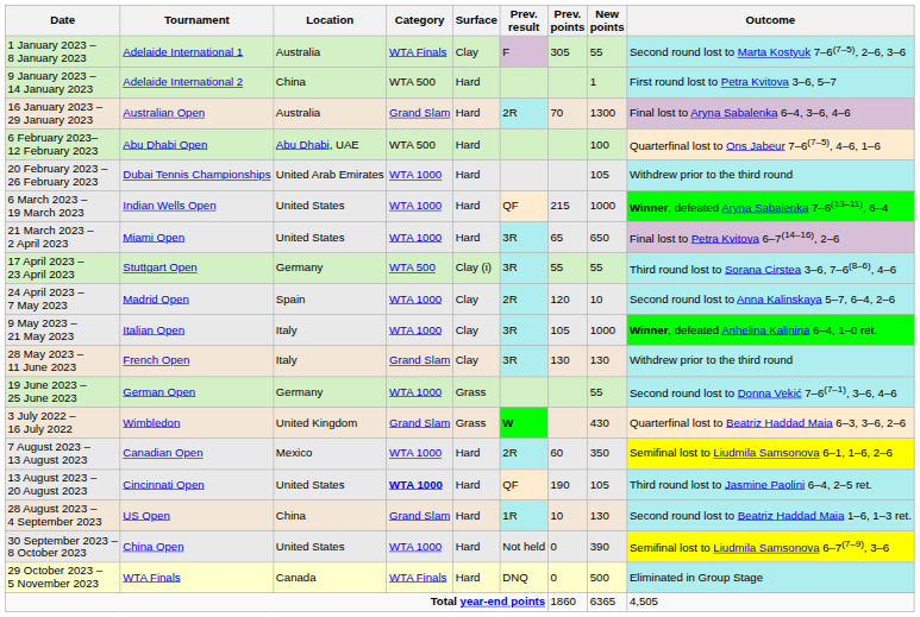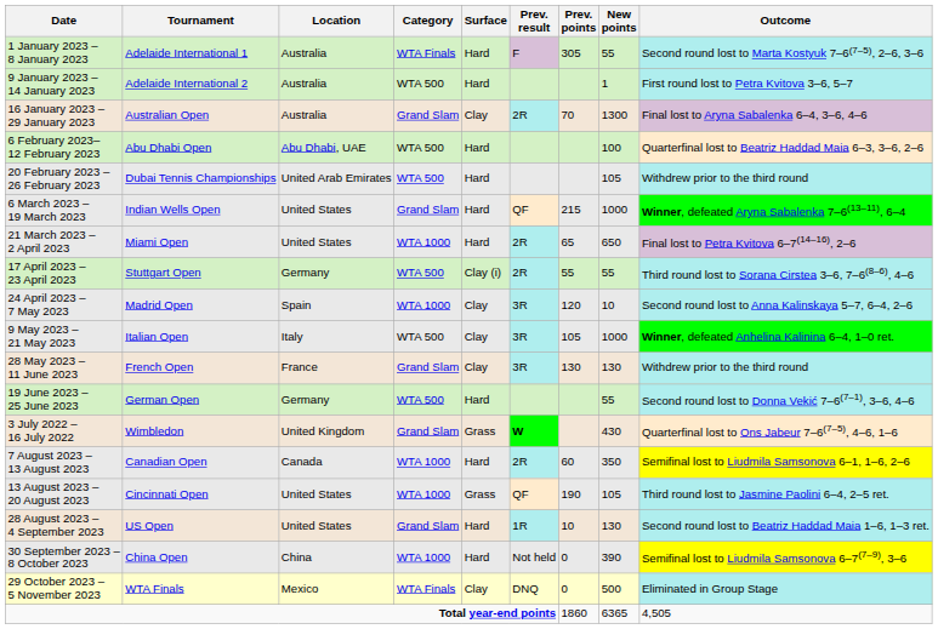 <table class="wikitable">
 <tr>
 <th>Date</th>
 <th>Tournament</th>
 <th>Location</th>
 <th>Category</th>
 <th>Surface</th>
 <th>Prev.<br>result</th>
 <th>Prev.<br>points</th>
 <th>New<br>points</th>
 <th>Outcome</th>
 </tr>
 <tr style="background:#d4f1c5">
 <td>1 January 2023 –<br>8 January 2023</td>
 <td><a href='#'>Adelaide International 1</a></td>
 <td>Australia</td>
 <td><a href='#'>WTA Finals</a></td>
-<td>Clay</td>
+<td>Hard</td>
 <td bgcolor=thistle>F</td>
 <td>305</td>
 <td>55</td>
 <td bgcolor=afeeee>Second round lost to  <a href='#'>Marta Kostyuk</a> 7–6<sup>(7–5)</sup>, 2–6, 3–6</td>
 </tr>
 <tr style="background:#d4f1c5">
 <td>9 January 2023 –<br>14 January 2023</td>
 <td><a href='#'>Adelaide International 2</a></td>
-<td>China</td>
+<td>Australia</td>
 <td>WTA 500</td>
 <td>Hard</td>
 <td></td>
 <td></td>
 <td>1</td>
 <td bgcolor=afeeee>First round lost to  <a href='#'>Petra Kvitova</a> 3–6, 5–7</td>
 </tr>
 <tr style="background:#f3e6d7">
 <td>16 January 2023 –<br>29 January 2023</td>
 <td><a href='#'>Australian Open</a></td>
 <td>Australia</td>
 <td><a href='#'>Grand Slam</a></td>
-<td>Hard</td>
+<td>Clay</td>
 <td bgcolor=afeeee>2R</td>
 <td>70</td>
 <td>1300</td>
 <td bgcolor=thistle>Final lost to  <a href='#'>Aryna Sabalenka</a> 6–4, 3–6, 4–6</td>
 </tr>
 <tr style="background:#D4F1C5;">
 <td>6 February 2023–<br>12 February 2023</td>
 <td><a href='#'>Abu Dhabi Open</a></td>
 <td><a href='#'>Abu Dhabi</a>, UAE</td>
 <td>WTA 500</td>
 <td>Hard</td>
 <td></td>
 <td></td>
 <td>100</td>
-<td bgcolor=ffebcd>Quarterfinal lost to  <a href='#'>Ons Jabeur</a> 7–6<sup>(7–5)</sup>, 4–6, 1–6</td>
+<td bgcolor=ffebcd>Quarterfinal lost to  <a href='#'>Beatriz Haddad Maia</a> 6–3, 3–6, 2–6</td>
 </tr>
 <tr style="background:#e9e9e9">
 <td>20 February 2023 –<br>26 February 2023</td>
 <td><a href='#'>Dubai Tennis Championships</a></td>
 <td>United Arab Emirates</td>
-<td><a href='#'>WTA 1000</a></td>
+<td><a href='#'>WTA 500</a></td>
 <td>Hard</td>
 <td></td>
 <td></td>
 <td>105</td>
 <td bgcolor=afeeee>Withdrew prior to the third round</td>
 </tr>
 <tr style="background:#e9e9e9">
 <td>6 March 2023 –<br>19 March 2023</td>
 <td><a href='#'>Indian Wells Open</a></td>
 <td>United States</td>
-<td><a href='#'>WTA 1000</a></td>
+<td><a href='#'>Grand Slam</a></td>
 <td>Hard</td>
 <td bgcolor=ffebcd>QF</td>
 <td>215</td>
 <td>1000</td>
 <td bgcolor=lime><strong>Winner</strong>, defeated  <a href='#'>Aryna Sabalenka</a> 7–6<sup>(13–11)</sup>, 6–4</td>
 </tr>
 <tr style="background:#e9e9e9">
 <td>21 March 2023 –<br>2 April 2023</td>
 <td><a href='#'>Miami Open</a></td>
 <td>United States</td>
 <td><a href='#'>WTA 1000</a></td>
 <td>Hard</td>
-<td bgcolor=afeeee>3R</td>
+<td bgcolor=afeeee>2R</td>
 <td>65</td>
 <td>650</td>
 <td bgcolor=thistle>Final lost to  <a href='#'>Petra Kvitova</a> 6–7<sup>(14–16)</sup>, 2–6</td>
 </tr>
 <tr style="background:#d4f1c5">
 <td>17 April 2023 –<br>23 April 2023</td>
 <td><a href='#'>Stuttgart Open</a></td>
 <td>Germany</td>
 <td><a href='#'>WTA 500</a></td>
 <td>Clay (i)</td>
-<td bgcolor=afeeee>3R</td>
+<td bgcolor=afeeee>2R</td>
 <td>55</td>
 <td>55</td>
 <td bgcolor=afeeee>Third round lost to  <a href='#'>Sorana Cirstea</a> 3–6, 7–6<sup>(8–6)</sup>, 4–6</td>
 </tr>
 <tr style="background:#e9e9e9">
 <td>24 April 2023 –<br>7 May 2023</td>
 <td><a href='#'>Madrid Open</a></td>
 <td>Spain</td>
 <td><a href='#'>WTA 1000</a></td>
 <td>Clay</td>
-<td bgcolor=afeeee>2R</td>
+<td bgcolor=afeeee>3R</td>
 <td>120</td>
 <td>10</td>
 <td bgcolor=afeeee>Second round lost to  <a href='#'>Anna Kalinskaya</a> 5–7, 6–4, 2–6</td>
 </tr>
 <tr style="background:#e9e9e9">
 <td>9 May 2023 –<br>21 May 2023</td>
 <td><a href='#'>Italian Open</a></td>
 <td>Italy</td>
-<td><a href='#'>WTA 1000</a></td>
+<td>WTA 500</td>
 <td>Clay</td>
 <td bgcolor=afeeee>3R</td>
 <td>105</td>
 <td>1000</td>
 <td bgcolor=lime><strong>Winner</strong>, defeated  <a href='#'>Anhelina Kalinina</a> 6–4, 1–0 ret.</td>
 </tr>
 <tr style="background:#f3e6d7">
 <td>28 May 2023 –<br>11 June 2023</td>
 <td><a href='#'>French Open</a></td>
-<td>Italy</td>
+<td>France</td>
 <td><a href='#'>Grand Slam</a></td>
 <td>Clay</td>
 <td bgcolor=afeeee>3R</td>
 <td>130</td>
 <td>130</td>
 <td bgcolor=afeeee>Withdrew prior to the third round</td>
 </tr>
 <tr style="background:#d4f1c5">
 <td>19 June 2023 –<br>25 June 2023</td>
 <td><a href='#'>German Open</a></td>
 <td>Germany</td>
-<td><a href='#'>WTA 1000</a></td>
-<td>Grass</td>
+<td><a href='#'>WTA 500</a></td>
+<td>Hard</td>
 <td></td>
 <td></td>
 <td>55</td>
 <td bgcolor=afeeee>Second round lost to  <a href='#'>Donna Vekić</a> 7–6<sup>(7–1)</sup>, 3–6, 4–6</td>
 </tr>
 <tr style="background:#f3e6d7">
 <td>3 July 2022 –<br>16 July 2022</td>
 <td><a href='#'>Wimbledon</a></td>
 <td>United Kingdom</td>
 <td><a href='#'>Grand Slam</a></td>
 <td>Grass</td>
 <td bgcolor=lime><strong>W</strong></td>
 <td></td>
 <td>430</td>
-<td bgcolor=ffebcd>Quarterfinal lost to  <a href='#'>Beatriz Haddad Maia</a> 6–3, 3–6, 2–6</td>
+<td bgcolor=ffebcd>Quarterfinal lost to  <a href='#'>Ons Jabeur</a> 7–6<sup>(7–5)</sup>, 4–6, 1–6</td>
 </tr>
 <tr style="background:#e9e9e9">
 <td>7 August 2023 –<br>13 August 2023</td>
 <td><a href='#'>Canadian Open</a></td>
-<td>Mexico</td>
+<td>Canada</td>
 <td><a href='#'>WTA 1000</a></td>
 <td>Hard</td>
 <td bgcolor=afeeee>2R</td>
 <td>60</td>
 <td>350</td>
 <td bgcolor=yellow>Semifinal lost to  <a href='#'>Liudmila Samsonova</a> 6–1, 1–6, 2–6</td>
 </tr>
 <tr style="background:#e9e9e9">
 <td>13 August 2023 –<br>20 August 2023</td>
 <td><a href='#'>Cincinnati Open</a></td>
 <td>United States</td>
-<td><strong><a href='#'>WTA 1000</a></strong></td>
-<td>Hard</td>
+<td><a href='#'>WTA 1000</a></td>
+<td>Grass</td>
 <td bgcolor=ffebcd>QF</td>
 <td>190</td>
 <td>105</td>
 <td bgcolor=afeeee>Third round lost to  <a href='#'>Jasmine Paolini</a> 6–4, 2–5 ret.</td>
 </tr>
 <tr style="background:#f3e6d7">
 <td>28 August 2023 –<br>4 September 2023</td>
 <td><a href='#'>US Open</a></td>
-<td>China</td>
+<td>United States</td>
 <td><a href='#'>Grand Slam</a></td>
 <td>Hard</td>
 <td bgcolor=afeeee>1R</td>
 <td>10</td>
 <td>130</td>
 <td bgcolor=afeeee>Second round lost to  <a href='#'>Beatriz Haddad Maia</a> 1–6, 1–3 ret.</td>
 </tr>
 <tr style="background:#e9e9e9">
 <td>30 September 2023 –<br>8 October 2023</td>
 <td><a href='#'>China Open</a></td>
-<td>United States</td>
+<td>China</td>
 <td><a href='#'>WTA 1000</a></td>
 <td>Hard</td>
 <td>Not held</td>
 <td>0</td>
 <td>390</td>
 <td bgcolor=yellow>Semifinal lost to  <a href='#'>Liudmila Samsonova</a> 6–7<sup>(7–9)</sup>, 3–6</td>
 </tr>
 <tr style="background:#ffffcc">
 <td>29 October 2023 –<br>5 November 2023</td>
 <td><a href='#'>WTA Finals</a></td>
-<td>Canada</td>
+<td>Mexico</td>
 <td><a href='#'>WTA Finals</a></td>
-<td>Hard</td>
+<td>Clay</td>
 <td>DNQ</td>
 <td>0</td>
 <td>500</td>
 <td bgcolor=afeeee>Eliminated in Group Stage</td>
 </tr>
 <tr>
 <td colspan="6" style="text-align:right"><strong>Total <a href='#'>year-end points</a></strong></td>
 <td>1860</td>
 <td>6365</td>
 <td> 4,505</td>
 </tr>
 </table>
